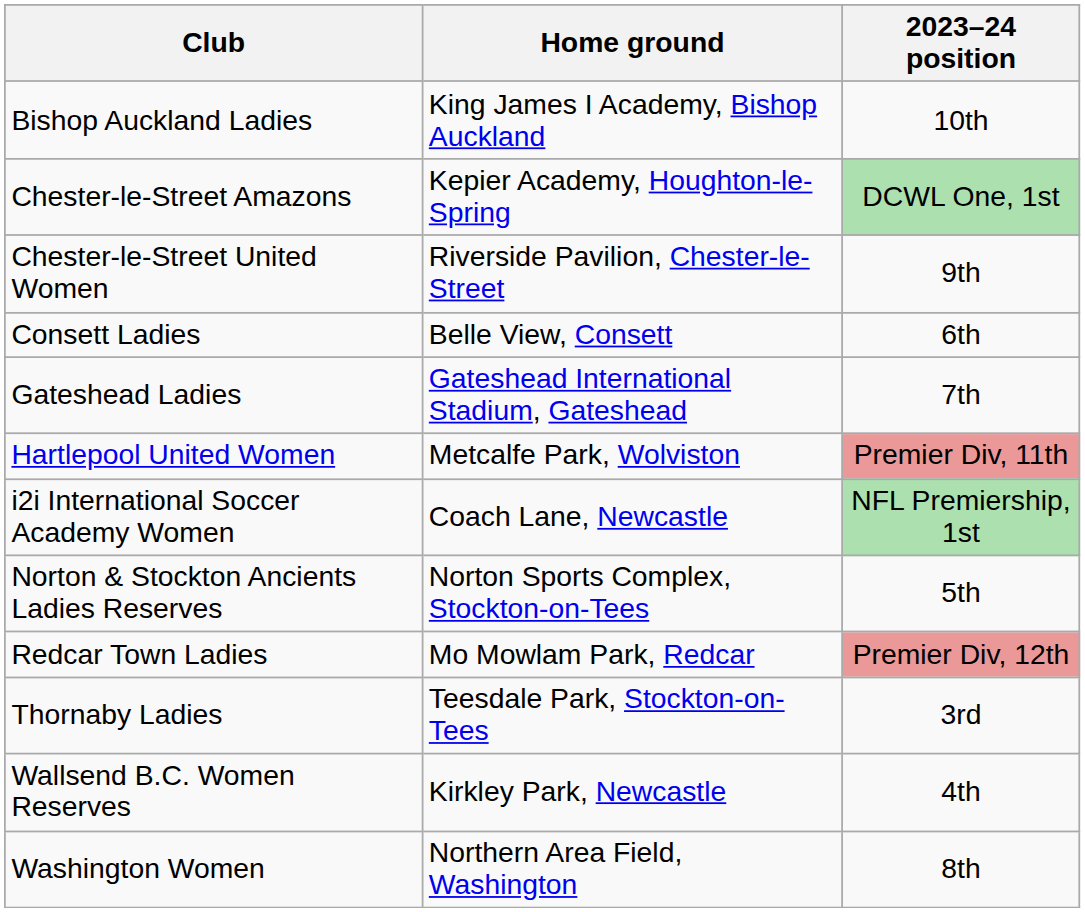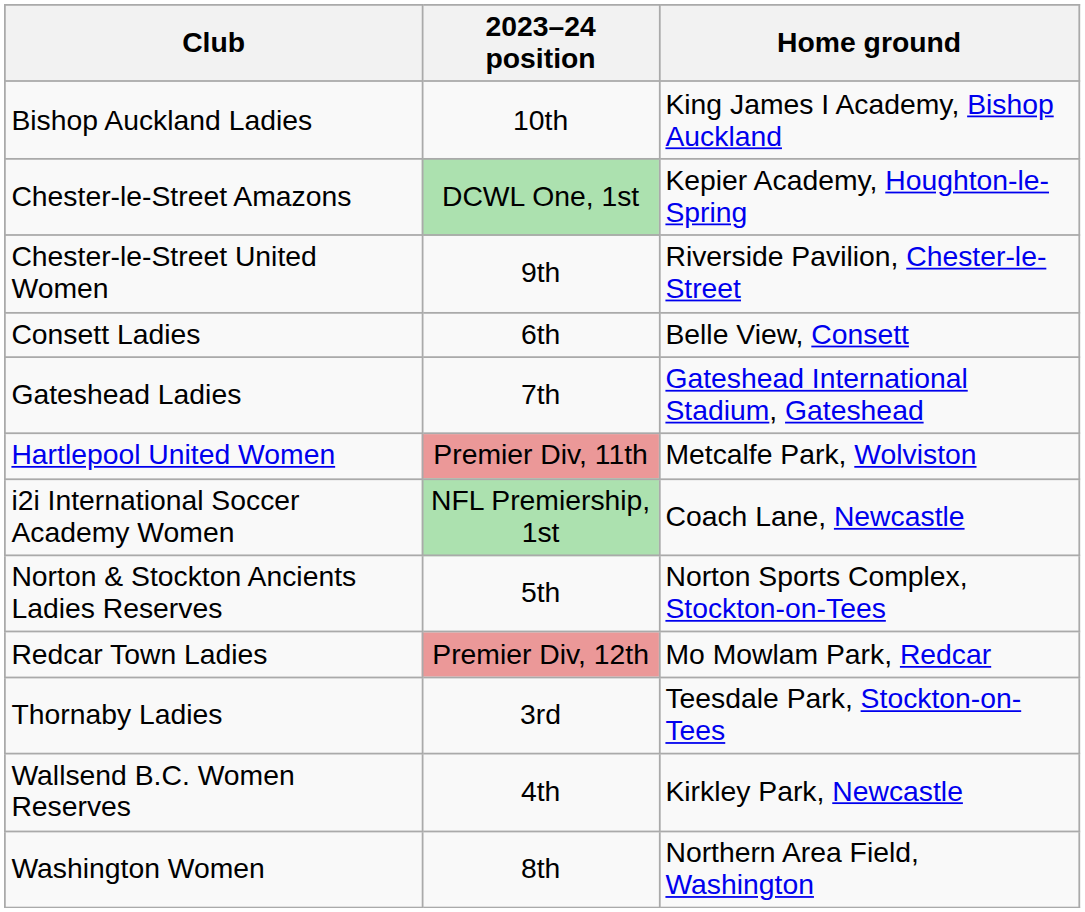 <table class="wikitable" border="1">
 <tr>
 <th>Club</th>
+<th>2023–24 position</th>
 <th>Home ground</th>
-<th>2023–24 position</th>
 </tr>
 <tr>
 <td>Bishop Auckland Ladies</td>
+<td style="text-align:center;">10th</td>
 <td>King James I Academy, <a href='#'>Bishop Auckland</a></td>
-<td style="text-align:center;">10th</td>
 </tr>
 <tr>
 <td>Chester-le-Street Amazons</td>
+<td style="text-align:center;" bgcolor="#ACE1AF">DCWL One, 1st</td>
 <td>Kepier Academy, <a href='#'>Houghton-le-Spring</a></td>
-<td style="text-align:center;" bgcolor="#ACE1AF">DCWL One, 1st</td>
 </tr>
 <tr>
 <td>Chester-le-Street United Women</td>
+<td style="text-align:center;">9th</td>
 <td>Riverside Pavilion, <a href='#'>Chester-le-Street</a></td>
-<td style="text-align:center;">9th</td>
 </tr>
 <tr>
 <td>Consett Ladies</td>
+<td style="text-align:center;">6th</td>
 <td>Belle View, <a href='#'>Consett</a></td>
-<td style="text-align:center;">6th</td>
 </tr>
 <tr>
 <td>Gateshead Ladies</td>
+<td style="text-align:center;">7th</td>
 <td><a href='#'>Gateshead International Stadium</a>, <a href='#'>Gateshead</a></td>
-<td style="text-align:center;">7th</td>
 </tr>
 <tr>
 <td><a href='#'>Hartlepool United Women</a></td>
+<td style="text-align:center;" bgcolor="#EB9898">Premier Div, 11th</td>
 <td>Metcalfe Park, <a href='#'>Wolviston</a></td>
-<td style="text-align:center;" bgcolor="#EB9898">Premier Div, 11th</td>
 </tr>
 <tr>
 <td>i2i International Soccer Academy Women</td>
+<td style="text-align:center;" bgcolor="#ACE1AF">NFL Premiership, 1st</td>
 <td>Coach Lane, <a href='#'>Newcastle</a></td>
-<td style="text-align:center;" bgcolor="#ACE1AF">NFL Premiership, 1st</td>
 </tr>
 <tr>
 <td>Norton & Stockton Ancients Ladies Reserves</td>
+<td style="text-align:center;">5th</td>
 <td>Norton Sports Complex, <a href='#'>Stockton-on-Tees</a></td>
-<td style="text-align:center;">5th</td>
 </tr>
 <tr>
 <td>Redcar Town Ladies</td>
+<td style="text-align:center;" bgcolor="#EB9898">Premier Div, 12th</td>
 <td>Mo Mowlam Park, <a href='#'>Redcar</a></td>
-<td style="text-align:center;" bgcolor="#EB9898">Premier Div, 12th</td>
 </tr>
 <tr>
 <td>Thornaby Ladies</td>
+<td style="text-align:center;">3rd</td>
 <td>Teesdale Park, <a href='#'>Stockton-on-Tees</a></td>
-<td style="text-align:center;">3rd</td>
 </tr>
 <tr>
 <td>Wallsend B.C. Women Reserves</td>
+<td style="text-align:center;">4th</td>
 <td>Kirkley Park, <a href='#'>Newcastle</a></td>
-<td style="text-align:center;">4th</td>
 </tr>
 <tr>
 <td>Washington Women</td>
+<td style="text-align:center;">8th</td>
 <td>Northern Area Field, <a href='#'>Washington</a></td>
-<td style="text-align:center;">8th</td>
 </tr>
 </table>
